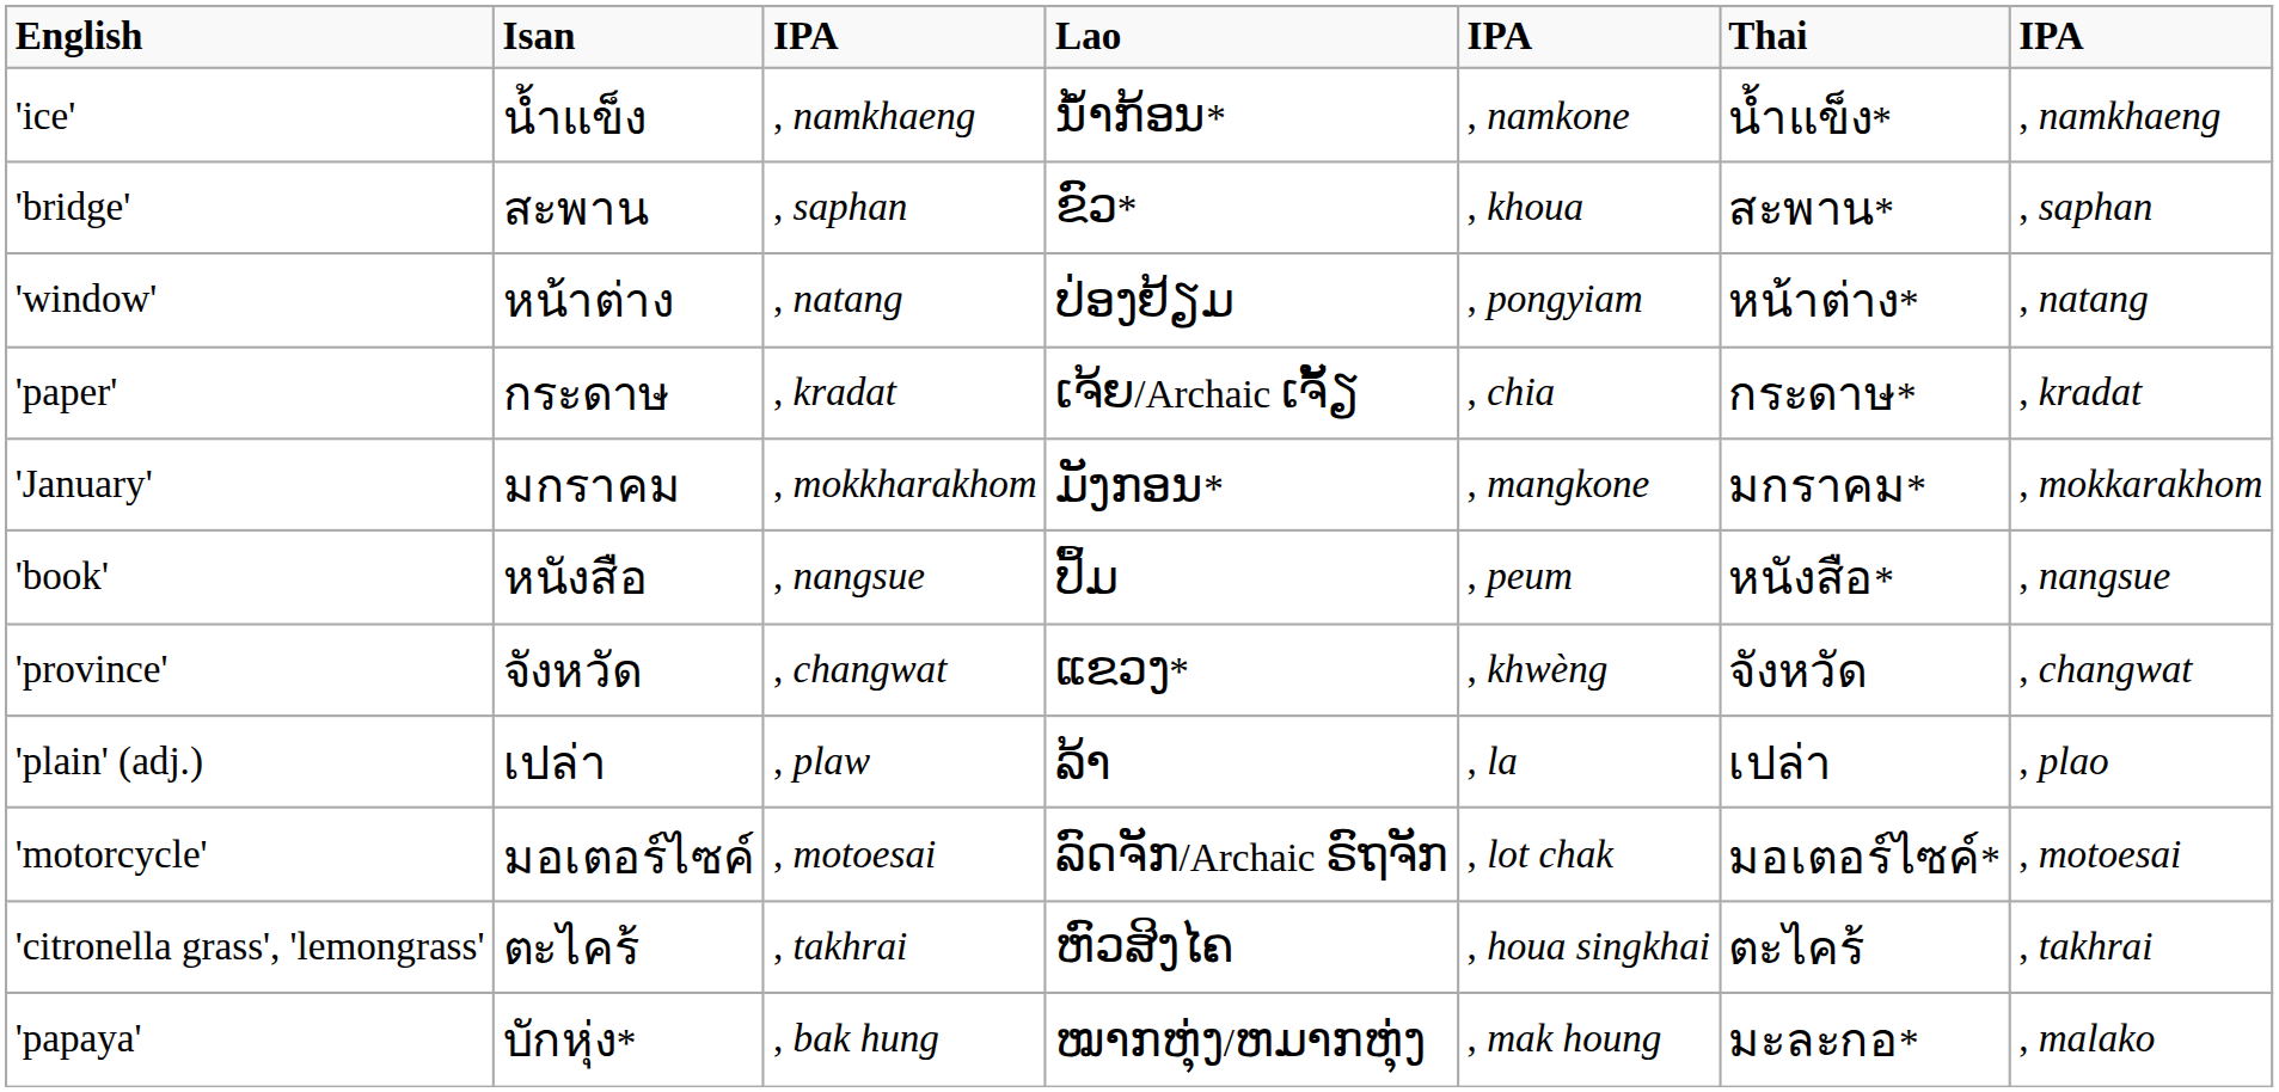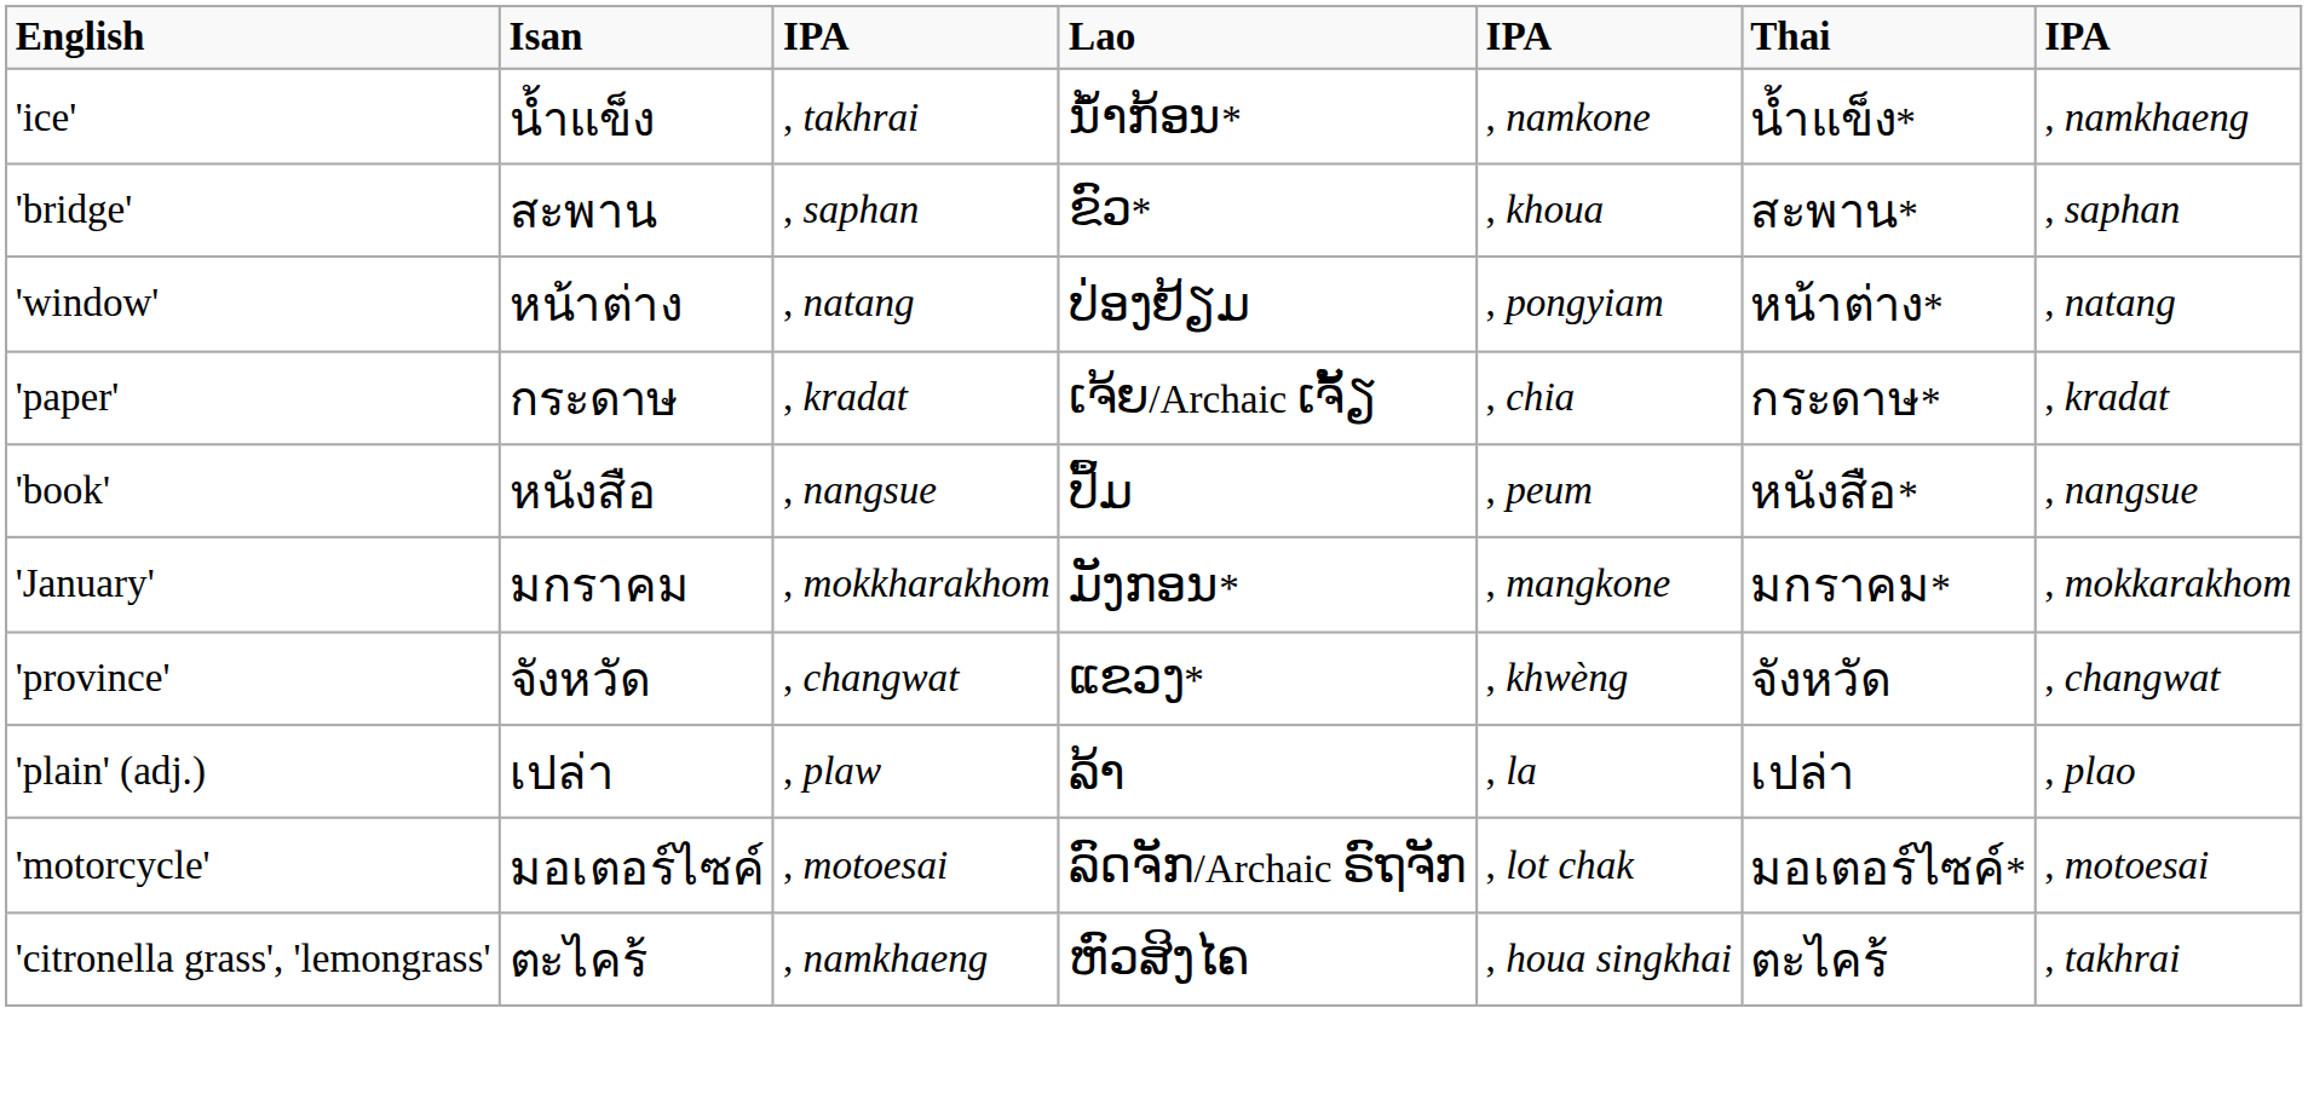 <table class="wikitable">
 <tr ----bgcolor="#eeeeee">
 <td><strong>English</strong></td>
 <td><strong>Isan</strong></td>
 <td><strong>IPA</strong></td>
 <td><strong>Lao</strong></td>
 <td><strong>IPA</strong></td>
 <td><strong>Thai</strong></td>
 <td><strong>IPA</strong></td>
 </tr>
 <tr ---- bgcolor="#ffffff">
 <td>'ice'</td>
 <td><big>น้ำแข็ง</big></td>
-<td>, <em>namkhaeng</em></td>
+<td>, <em>takhrai</em></td>
 <td><big>ນ້ຳກ້ອນ</big>*</td>
 <td>, <em>namkone</em></td>
 <td><big>น้ำแข็ง</big>*</td>
 <td>, <em>namkhaeng</em></td>
 </tr>
 <tr ---- bgcolor="#ffffff">
 <td>'bridge'</td>
 <td><big>สะพาน</big></td>
 <td>, <em>saphan</em></td>
 <td><big>ຂົວ</big>*</td>
 <td>, <em>khoua</em></td>
 <td><big>สะพาน</big>*</td>
 <td>, <em>saphan</em></td>
 </tr>
 <tr ---- bgcolor="#ffffff">
 <td>'window'</td>
 <td><big>หน้าต่าง</big></td>
 <td>, <em>natang</em></td>
 <td><big>ປ່ອງຢ້ຽມ</big></td>
 <td>, <em>pongyiam</em></td>
 <td><big>หน้าต่าง</big>*</td>
 <td>, <em>natang</em></td>
 </tr>
 <tr ---- bgcolor="#ffffff">
 <td>'paper'</td>
 <td><big>กระดาษ</big></td>
 <td>, <em>kradat</em></td>
 <td><big>ເຈ້ຍ</big>/Archaic <big>ເຈັ້ຽ</big></td>
 <td>, <em>chia</em></td>
 <td><big>กระดาษ</big>*</td>
 <td>, <em>kradat</em></td>
 </tr>
 <tr ---- bgcolor="#ffffff">
+<td>'book'</td>
+<td><big>หนังสือ</big></td>
+<td>, <em>nangsue</em></td>
+<td><big>ປຶ້ມ</big></td>
+<td>, <em>peum</em></td>
+<td><big>หนังสือ</big>*</td>
+<td>, <em>nangsue</em></td>
+</tr>
+<tr ---- bgcolor="#ffffff">
 <td>'January'</td>
 <td><big>มกราคม</big></td>
 <td>, <em>mokkharakhom</em></td>
 <td><big>ມັງກອນ</big>*</td>
 <td>, <em>mangkone</em></td>
 <td><big>มกราคม</big>*</td>
 <td>, <em>mokkarakhom</em></td>
-</tr>
-<tr ---- bgcolor="#ffffff">
-<td>'book'</td>
-<td><big>หนังสือ</big></td>
-<td>, <em>nangsue</em></td>
-<td><big>ປຶ້ມ</big></td>
-<td>, <em>peum</em></td>
-<td><big>หนังสือ</big>*</td>
-<td>, <em>nangsue</em></td>
 </tr>
 <tr ---- bgcolor="#ffffff">
 <td>'province'</td>
 <td><big>จังหวัด</big></td>
 <td>, <em>changwat</em></td>
 <td><big>ແຂວງ</big>*</td>
 <td>, <em>khwèng</em></td>
 <td><big>จังหวัด</big></td>
 <td>, <em>changwat</em></td>
 </tr>
 <tr ---- bgcolor="#ffffff">
 <td>'plain' (adj.)</td>
 <td><big>เปล่า</big></td>
 <td>, <em>plaw</em></td>
 <td><big>ລ້າ</big></td>
 <td>, <em>la</em></td>
 <td><big>เปล่า</big></td>
 <td>, <em>plao</em></td>
 </tr>
 <tr ---- bgcolor="#ffffff">
 <td>'motorcycle'</td>
 <td><big>มอเตอร์ไซค์</big></td>
 <td>, <em>motoesai</em></td>
 <td><big>ລົດຈັກ</big>/Archaic <big>ຣົຖຈັກ</big></td>
 <td>, <em>lot chak</em></td>
 <td><big>มอเตอร์ไซค์</big>*</td>
 <td>, <em>motoesai</em></td>
 </tr>
 <tr ---- bgcolor="#ffffff">
 <td>'citronella grass', 'lemongrass'</td>
 <td><big>ตะไคร้</big></td>
-<td>, <em>takhrai</em></td>
+<td>, <em>namkhaeng</em></td>
 <td><big>ຫົວສິງໄຄ</big></td>
 <td>, <em>houa singkhai</em></td>
 <td><big>ตะไคร้</big></td>
 <td>, <em>takhrai</em></td>
 </tr>
-<tr ---- bgcolor="#ffffff">
-<td>'papaya'</td>
-<td><big>บักหุ่ง</big>*</td>
-<td>, <em>bak hung</em></td>
-<td><big>ໝາກຫຸ່ງ</big>/<big>ຫມາກຫຸ່ງ</big></td>
-<td>, <em>mak houng</em></td>
-<td><big>มะละกอ</big>*</td>
-<td>, <em>malako</em></td>
-</tr>
 </table>
